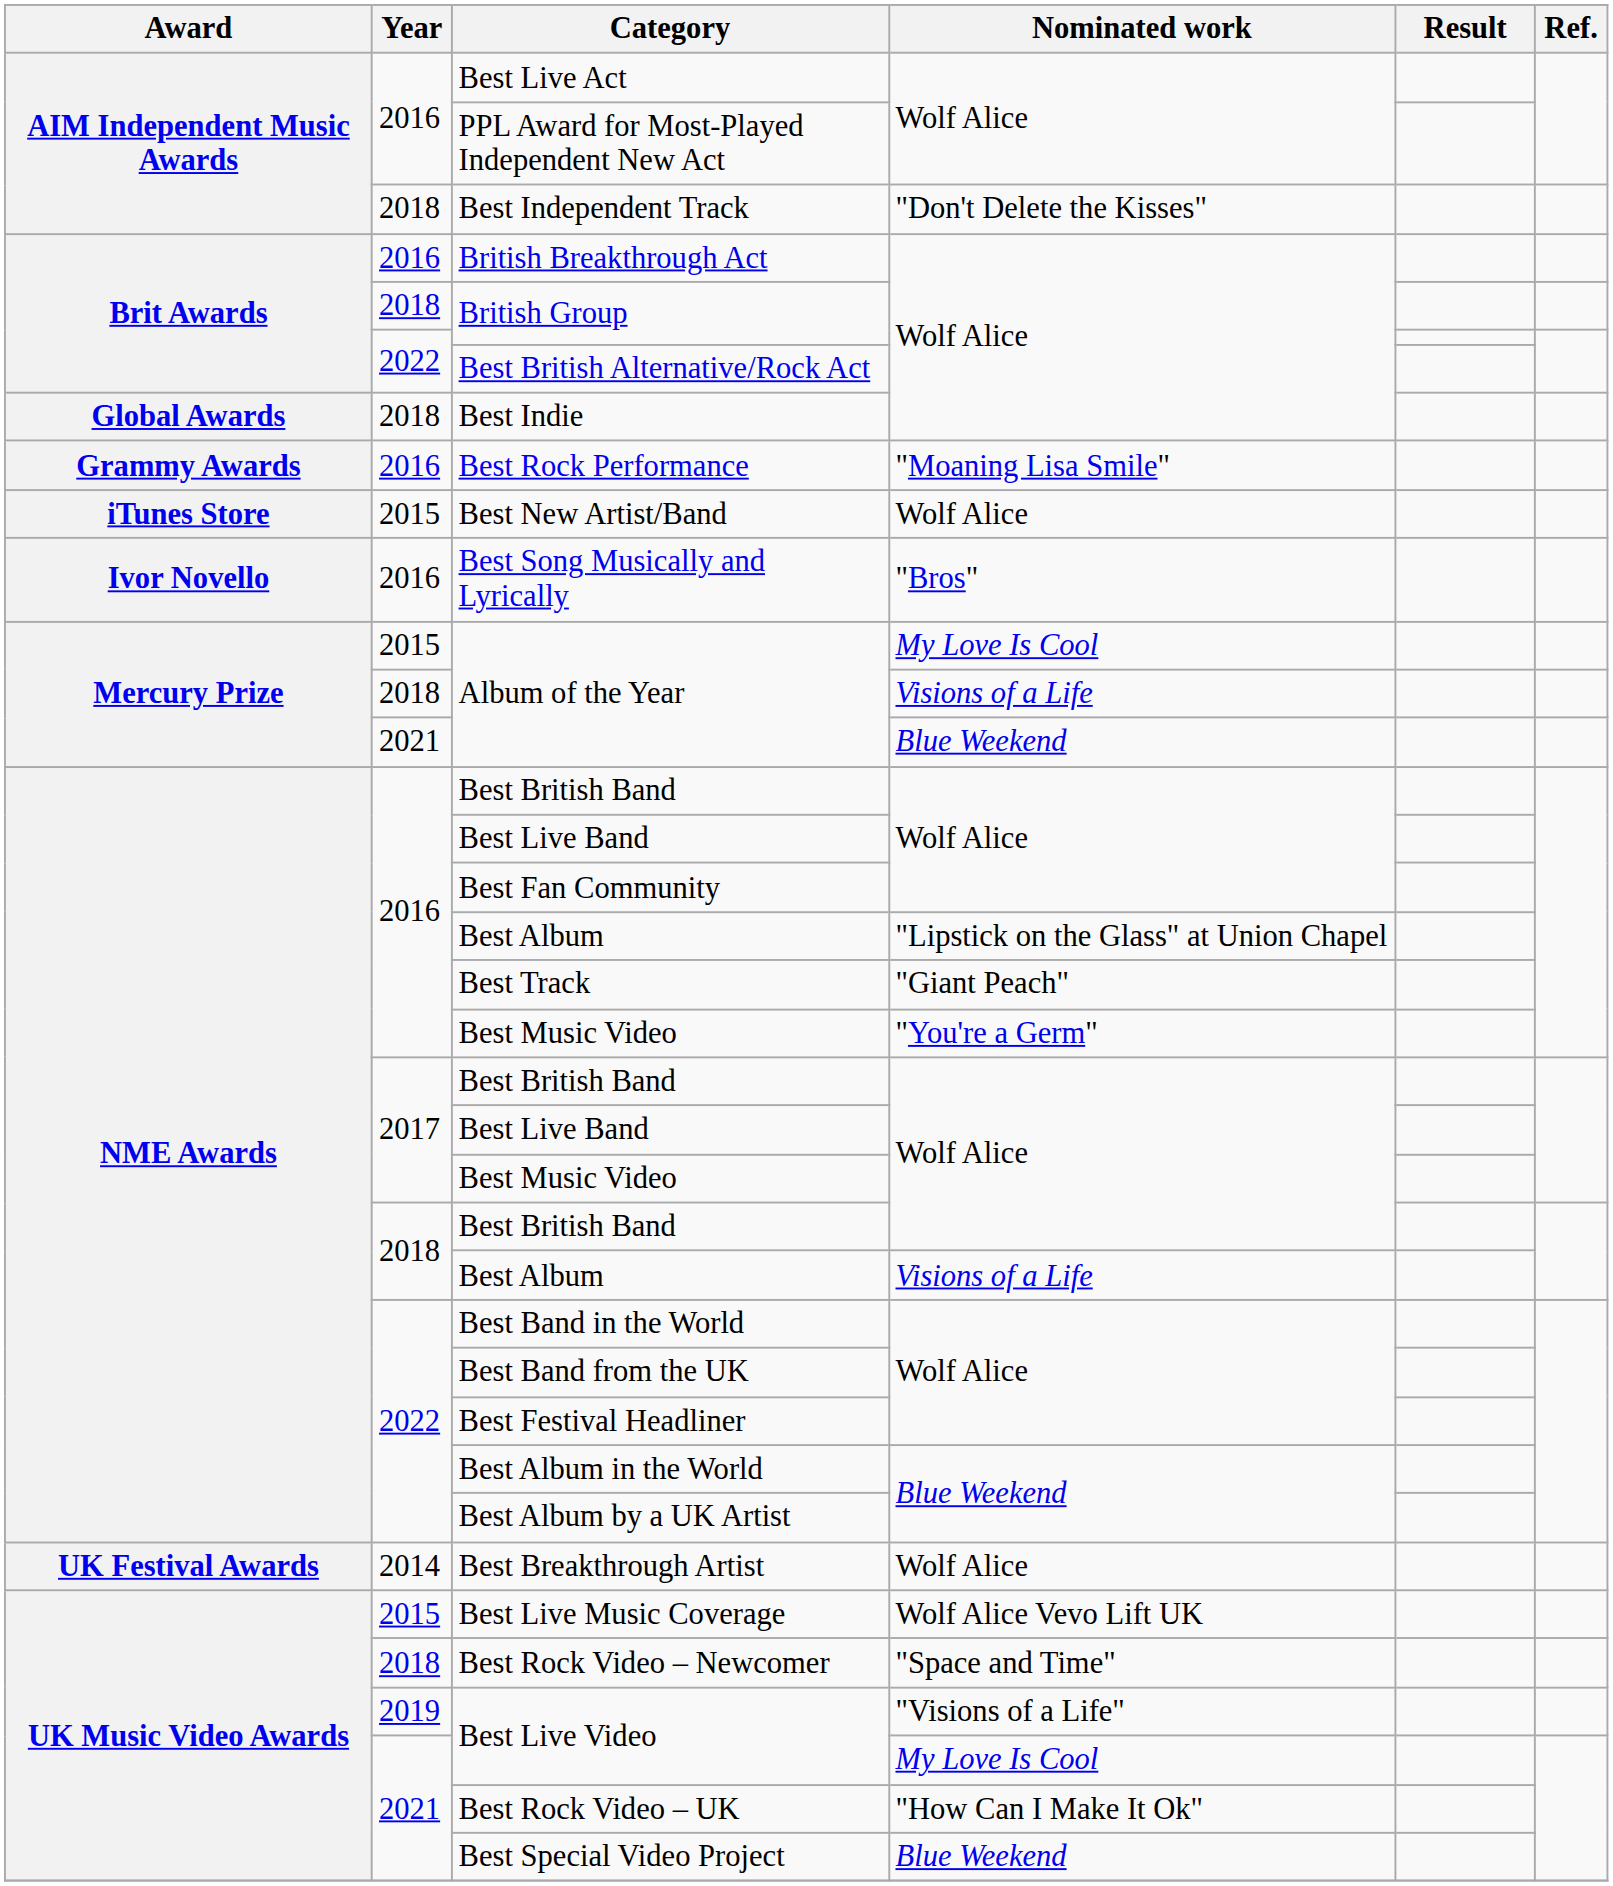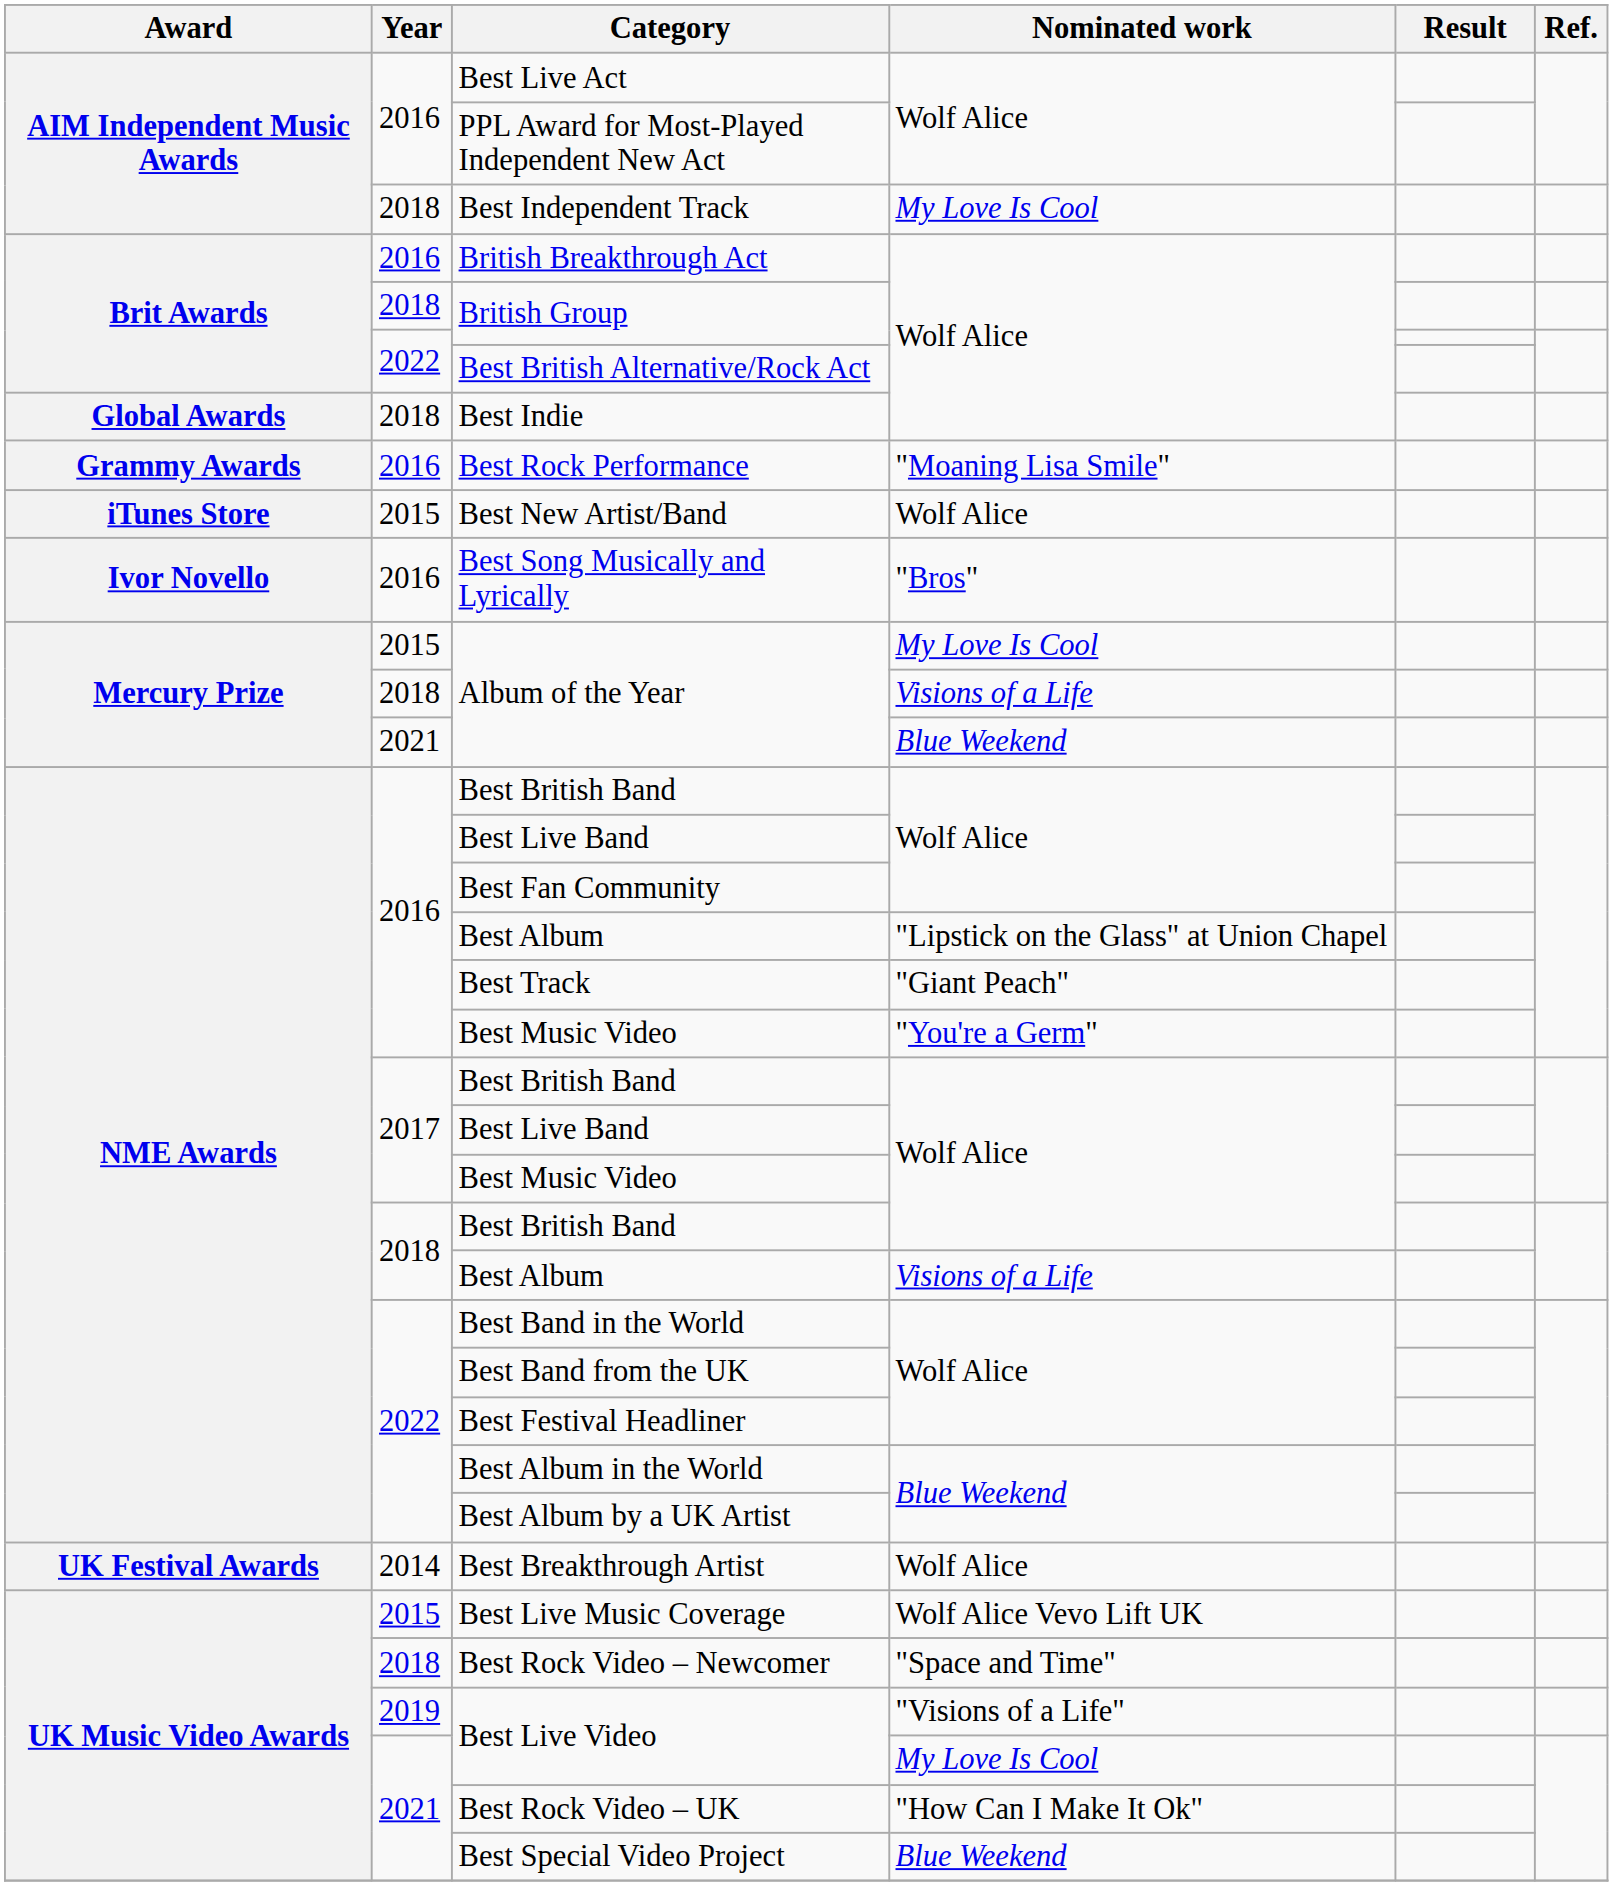 <table class="wikitable sortable plainrowheaders" style="width:95%;">
 <tr>
 <th style="width:21%;">Award</th>
 <th width=3%>Year</th>
 <th style="width:25%;">Category</th>
 <th style="width:29%;">Nominated work</th>
 <th style="width:8%;">Result</th>
 <th style="width:3%;">Ref.</th>
 </tr>
 <tr>
 <th rowspan="3" scope="row"><a href='#'>AIM Independent Music Awards</a></th>
 <td rowspan="2">2016</td>
 <td>Best Live Act</td>
 <td rowspan="2">Wolf Alice</td>
 <td></td>
 <td rowspan="2"></td>
 </tr>
 <tr>
 <td>PPL Award for Most-Played Independent New Act</td>
 <td></td>
 </tr>
 <tr>
 <td>2018</td>
 <td>Best Independent Track</td>
-<td>"Don't Delete the Kisses"</td>
+<td><em><a href='#'>My Love Is Cool</a></em></td>
 <td></td>
 <td></td>
 </tr>
 <tr>
 <th rowspan="4" scope="row"><a href='#'>Brit Awards</a></th>
 <td><a href='#'>2016</a></td>
 <td><a href='#'>British Breakthrough Act</a></td>
 <td rowspan="5">Wolf Alice</td>
 <td></td>
 <td></td>
 </tr>
 <tr>
 <td><a href='#'>2018</a></td>
 <td rowspan="2"><a href='#'>British Group</a></td>
 <td></td>
 <td></td>
 </tr>
 <tr>
 <td rowspan="2"><a href='#'>2022</a></td>
 <td></td>
 <td rowspan="2"></td>
 </tr>
 <tr>
 <td><a href='#'>Best British Alternative/Rock Act</a></td>
 <td></td>
 </tr>
 <tr>
 <th rowspan="1" scope="row"><a href='#'>Global Awards</a></th>
 <td>2018</td>
 <td>Best Indie</td>
 <td></td>
 <td></td>
 </tr>
 <tr>
 <th rowspan="1" scope="row"><a href='#'>Grammy Awards</a></th>
 <td><a href='#'>2016</a></td>
 <td><a href='#'>Best Rock Performance</a></td>
 <td>"<a href='#'>Moaning Lisa Smile</a>"</td>
 <td></td>
 <td></td>
 </tr>
 <tr>
 <th scope="row"><a href='#'>iTunes Store</a></th>
 <td>2015</td>
 <td>Best New Artist/Band</td>
 <td>Wolf Alice</td>
 <td></td>
 <td></td>
 </tr>
 <tr>
 <th scope="row"><a href='#'>Ivor Novello</a></th>
 <td>2016</td>
 <td><a href='#'>Best Song Musically and Lyrically</a></td>
 <td>"<a href='#'>Bros</a>"</td>
 <td></td>
 <td></td>
 </tr>
 <tr>
 <th rowspan="3" scope="row"><a href='#'>Mercury Prize</a></th>
 <td>2015</td>
 <td rowspan="3">Album of the Year</td>
 <td><em><a href='#'>My Love Is Cool</a></em></td>
 <td></td>
 <td></td>
 </tr>
 <tr>
 <td>2018</td>
 <td><em><a href='#'>Visions of a Life</a></em></td>
 <td></td>
 <td></td>
 </tr>
 <tr>
 <td>2021</td>
 <td><em><a href='#'>Blue Weekend</a></em></td>
 <td></td>
 <td></td>
 </tr>
 <tr>
 <th rowspan="16" scope="row"><a href='#'>NME Awards</a></th>
 <td rowspan="6">2016</td>
 <td>Best British Band</td>
 <td rowspan="3">Wolf Alice</td>
 <td></td>
 <td rowspan="6"></td>
 </tr>
 <tr>
 <td>Best Live Band</td>
 <td></td>
 </tr>
 <tr>
 <td>Best Fan Community</td>
 <td></td>
 </tr>
 <tr>
 <td>Best Album</td>
 <td>"Lipstick on the Glass" at Union Chapel</td>
 <td></td>
 </tr>
 <tr>
 <td>Best Track</td>
 <td>"Giant Peach"</td>
 <td></td>
 </tr>
 <tr>
 <td>Best Music Video</td>
 <td>"<a href='#'>You're a Germ</a>"</td>
 <td></td>
 </tr>
 <tr>
 <td rowspan="3">2017</td>
 <td>Best British Band</td>
 <td rowspan="4">Wolf Alice</td>
 <td></td>
 <td rowspan="3"></td>
 </tr>
 <tr>
 <td>Best Live Band</td>
 <td></td>
 </tr>
 <tr>
 <td>Best Music Video</td>
 <td></td>
 </tr>
 <tr>
 <td rowspan="2">2018</td>
 <td>Best British Band</td>
 <td></td>
 <td rowspan="2"></td>
 </tr>
 <tr>
 <td>Best Album</td>
 <td><em><a href='#'>Visions of a Life</a></em></td>
 <td></td>
 </tr>
 <tr>
 <td rowspan="5"><a href='#'>2022</a></td>
 <td>Best Band in the World</td>
 <td rowspan="3">Wolf Alice</td>
 <td></td>
 <td rowspan="5"></td>
 </tr>
 <tr>
 <td>Best Band from the UK</td>
 <td></td>
 </tr>
 <tr>
 <td>Best Festival Headliner</td>
 <td></td>
 </tr>
 <tr>
 <td>Best Album in the World</td>
 <td rowspan="2"><em><a href='#'>Blue Weekend</a></em></td>
 <td></td>
 </tr>
 <tr>
 <td>Best Album by a UK Artist</td>
 <td></td>
 </tr>
 <tr>
 <th scope="row"><a href='#'>UK Festival Awards</a></th>
 <td>2014</td>
 <td>Best Breakthrough Artist</td>
 <td>Wolf Alice</td>
 <td></td>
 <td></td>
 </tr>
 <tr>
 <th rowspan="6" scope="row"><a href='#'>UK Music Video Awards</a></th>
 <td><a href='#'>2015</a></td>
 <td>Best Live Music Coverage</td>
 <td>Wolf Alice Vevo Lift UK</td>
 <td></td>
 <td></td>
 </tr>
 <tr>
 <td><a href='#'>2018</a></td>
 <td>Best Rock Video – Newcomer</td>
 <td>"Space and Time"</td>
 <td></td>
 <td></td>
 </tr>
 <tr>
 <td><a href='#'>2019</a></td>
 <td rowspan="2">Best Live Video</td>
 <td>"Visions of a Life"</td>
 <td></td>
 <td></td>
 </tr>
 <tr>
 <td rowspan="3"><a href='#'>2021</a></td>
 <td><em><a href='#'>My Love Is Cool</a></em></td>
 <td></td>
 <td rowspan="3"></td>
 </tr>
 <tr>
 <td>Best Rock Video – UK</td>
 <td>"How Can I Make It Ok"</td>
 <td></td>
 </tr>
 <tr>
 <td>Best Special Video Project</td>
 <td><em><a href='#'>Blue Weekend</a></em></td>
 <td></td>
 </tr>
 <tr>
 </tr>
 </table>
